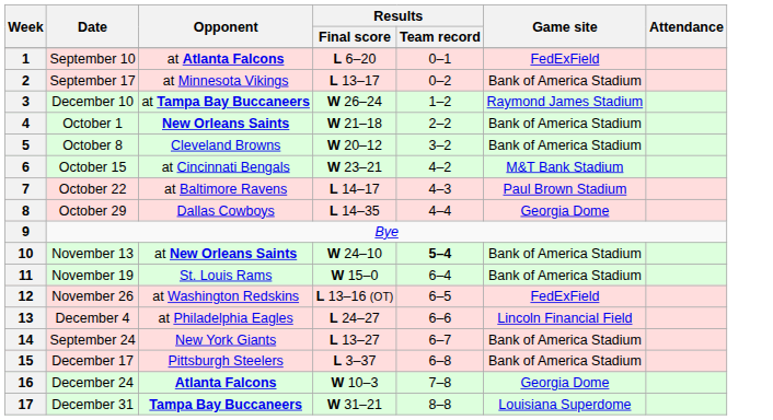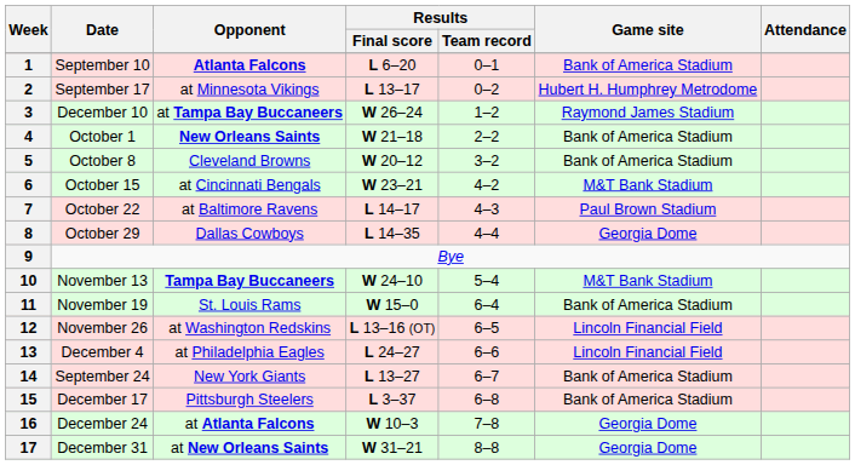 <table class="wikitable" align="center" style="font-size: 95%">
 <tr>
 <th rowspan="2">Week</th>
 <th rowspan="2">Date</th>
 <th rowspan="2">Opponent</th>
 <th colspan="2">Results</th>
 <th rowspan="2">Game site</th>
 <th rowspan="2">Attendance</th>
 </tr>
 <tr>
 <th>Final score</th>
 <th>Team record</th>
 </tr>
 <tr>
 </tr>
 <tr align="center" bgcolor="#FFDDDD">
 <th>1</th>
 <td>September 10</td>
-<td>at <strong><a href='#'>Atlanta Falcons</a></strong></td>
+<td><strong><a href='#'>Atlanta Falcons</a></strong></td>
 <td><strong>L</strong> 6–20</td>
 <td>0–1</td>
-<td><a href='#'>FedExField</a></td>
+<td><a href='#'>Bank of America Stadium</a></td>
 <td></td>
 </tr>
 <tr align="center" bgcolor="#FFDDDD">
 <th>2</th>
 <td>September 17</td>
 <td>at <a href='#'>Minnesota Vikings</a></td>
 <td><strong>L</strong> 13–17</td>
 <td>0–2</td>
-<td>Bank of America Stadium</td>
+<td><a href='#'>Hubert H. Humphrey Metrodome</a></td>
 <td></td>
 </tr>
 <tr align="center" bgcolor="#DDFFDD">
 <th>3</th>
 <td>December 10</td>
 <td>at <strong><a href='#'>Tampa Bay Buccaneers</a></strong></td>
 <td><strong>W</strong> 26–24</td>
 <td>1–2</td>
 <td><a href='#'>Raymond James Stadium</a></td>
 <td></td>
 </tr>
 <tr align="center" bgcolor="#DDFFDD">
 <th>4</th>
 <td>October 1</td>
 <td><strong><a href='#'>New Orleans Saints</a></strong></td>
 <td><strong>W</strong> 21–18</td>
 <td>2–2</td>
 <td>Bank of America Stadium</td>
 <td></td>
 </tr>
 <tr align="center" bgcolor="#DDFFDD">
 <th>5</th>
 <td>October 8</td>
 <td><a href='#'>Cleveland Browns</a></td>
 <td><strong>W</strong> 20–12</td>
 <td>3–2</td>
 <td>Bank of America Stadium</td>
 <td></td>
 </tr>
 <tr align="center" bgcolor="#DDFFDD">
 <th>6</th>
 <td>October 15</td>
 <td>at <a href='#'>Cincinnati Bengals</a></td>
 <td><strong>W</strong> 23–21</td>
 <td>4–2</td>
 <td><a href='#'>M&T Bank Stadium</a></td>
 <td></td>
 </tr>
 <tr align="center" bgcolor="#FFDDDD">
 <th>7</th>
 <td>October 22</td>
 <td>at <a href='#'>Baltimore Ravens</a></td>
 <td><strong>L</strong> 14–17</td>
 <td>4–3</td>
 <td><a href='#'>Paul Brown Stadium</a></td>
 <td></td>
 </tr>
 <tr align="center" bgcolor="#FFDDDD">
 <th>8</th>
 <td>October 29</td>
 <td><a href='#'>Dallas Cowboys</a></td>
 <td><strong>L</strong> 14–35</td>
 <td>4–4</td>
 <td><a href='#'>Georgia Dome</a></td>
 <td></td>
 </tr>
 <tr align="center">
 <th>9</th>
 <td colspan="6"><em><a href='#'>Bye</a></em></td>
 </tr>
 <tr align="center" bgcolor="#DDFFDD">
 <th>10</th>
 <td>November 13</td>
-<td>at <strong><a href='#'>New Orleans Saints</a></strong></td>
+<td><strong><a href='#'>Tampa Bay Buccaneers</a></strong></td>
 <td><strong>W</strong> 24–10</td>
-<td><strong>5–4</strong></td>
-<td>Bank of America Stadium</td>
+<td>5–4</td>
+<td><a href='#'>M&T Bank Stadium</a></td>
 <td></td>
 </tr>
 <tr align="center" bgcolor="#DDFFDD">
 <th>11</th>
 <td>November 19</td>
 <td><a href='#'>St. Louis Rams</a></td>
 <td><strong>W</strong> 15–0</td>
 <td>6–4</td>
 <td>Bank of America Stadium</td>
 <td></td>
 </tr>
 <tr align="center" bgcolor="#FFDDDD">
 <th>12</th>
 <td>November 26</td>
 <td>at <a href='#'>Washington Redskins</a></td>
 <td><strong>L</strong> 13–16 <small>(OT)</small></td>
 <td>6–5</td>
-<td><a href='#'>FedExField</a></td>
+<td><a href='#'>Lincoln Financial Field</a></td>
 <td></td>
 </tr>
 <tr align="center" bgcolor="#FFDDDD">
 <th>13</th>
 <td>December 4</td>
 <td>at <a href='#'>Philadelphia Eagles</a></td>
 <td><strong>L</strong> 24–27</td>
 <td>6–6</td>
 <td><a href='#'>Lincoln Financial Field</a></td>
 <td></td>
 </tr>
 <tr align="center" bgcolor="#FFDDDD">
 <th>14</th>
 <td>September 24</td>
 <td><a href='#'>New York Giants</a></td>
 <td><strong>L</strong> 13–27</td>
 <td>6–7</td>
 <td>Bank of America Stadium</td>
 <td></td>
 </tr>
 <tr align="center" bgcolor="#FFDDDD">
 <th>15</th>
 <td>December 17</td>
 <td><a href='#'>Pittsburgh Steelers</a></td>
 <td><strong>L</strong> 3–37</td>
 <td>6–8</td>
 <td>Bank of America Stadium</td>
 <td></td>
 </tr>
 <tr align="center" bgcolor="#DDFFDD">
 <th>16</th>
 <td>December 24</td>
-<td><strong><a href='#'>Atlanta Falcons</a></strong></td>
+<td>at <strong><a href='#'>Atlanta Falcons</a></strong></td>
 <td><strong>W</strong> 10–3</td>
 <td>7–8</td>
 <td><a href='#'>Georgia Dome</a></td>
 <td></td>
 </tr>
 <tr align="center" bgcolor="#DDFFDD">
 <th>17</th>
 <td>December 31</td>
-<td><strong><a href='#'>Tampa Bay Buccaneers</a></strong></td>
+<td>at <strong><a href='#'>New Orleans Saints</a></strong></td>
 <td><strong>W</strong> 31–21</td>
 <td>8–8</td>
-<td><a href='#'>Louisiana Superdome</a></td>
+<td><a href='#'>Georgia Dome</a></td>
 <td></td>
 </tr>
 </table>
